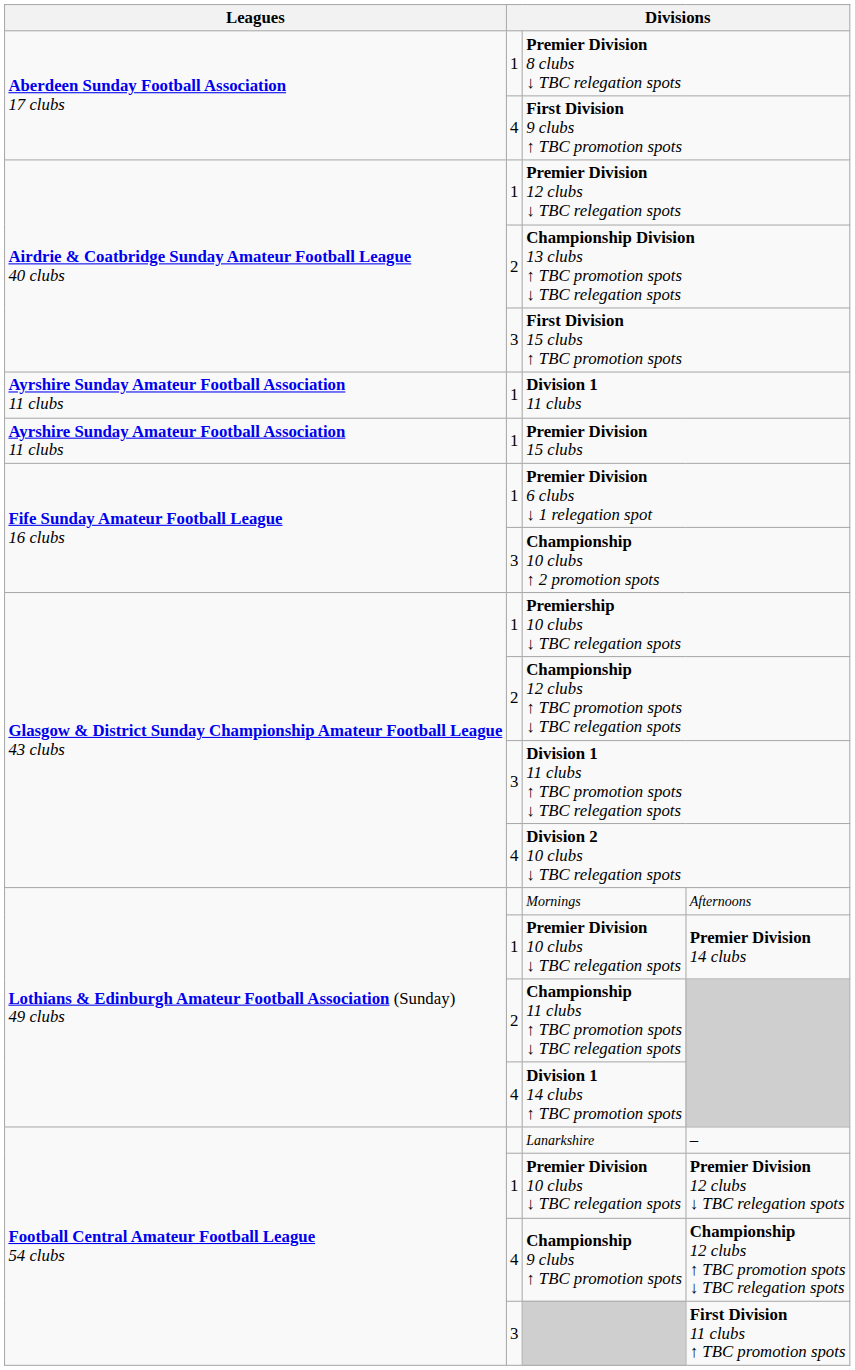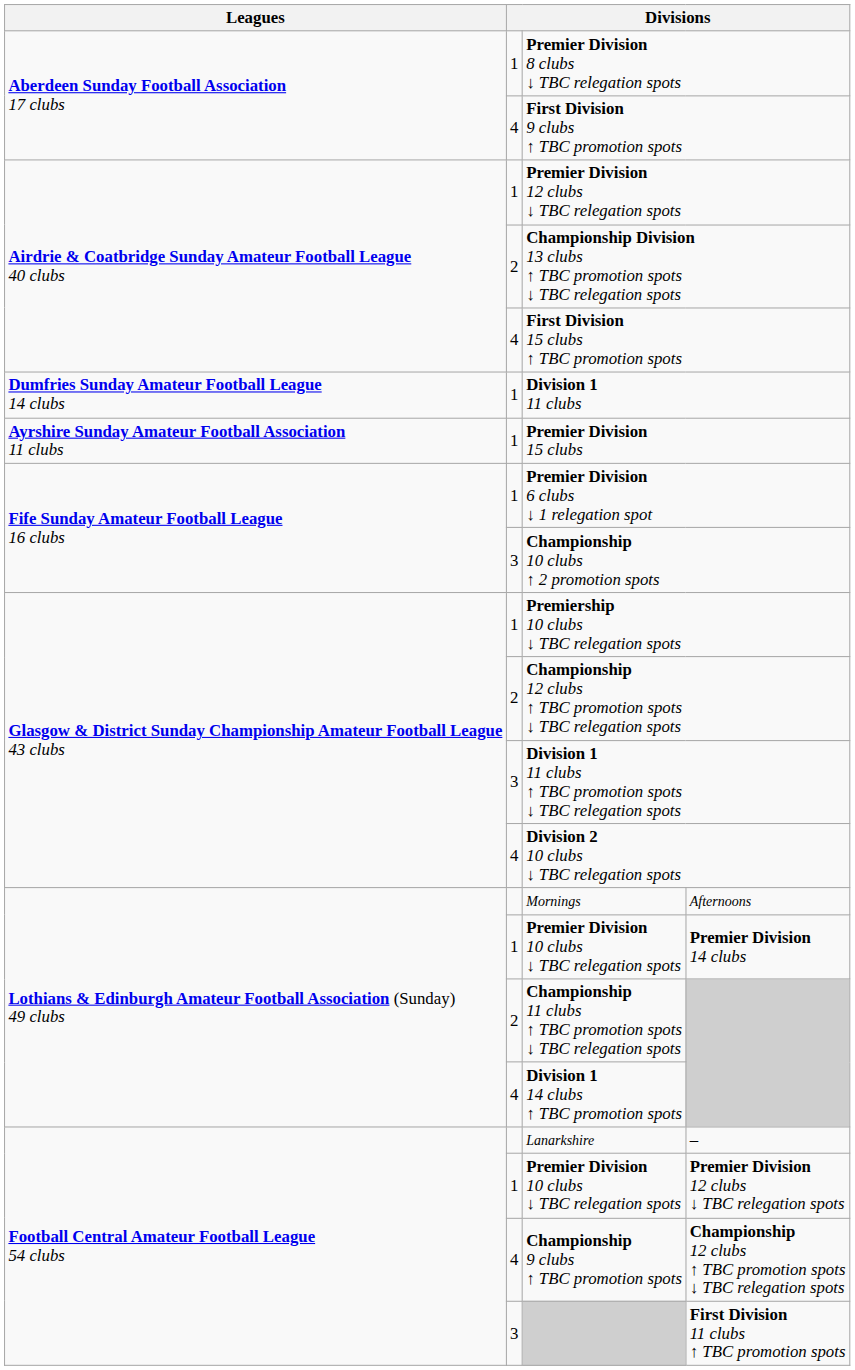 <table class="wikitable">
 <tr>
 <th>Leagues</th>
 <th colspan="3">Divisions</th>
 </tr>
 <tr>
 <td rowspan="2"><strong><a href='#'>Aberdeen Sunday Football Association</a></strong><br><em>17 clubs</em></td>
 <td>1</td>
 <td colspan="2"><strong>Premier Division</strong><br><em>8 clubs</em><br><em>↓ TBC relegation spots</em></td>
 </tr>
 <tr>
 <td>4</td>
 <td colspan="2"><strong>First Division</strong><br><em>9 clubs</em><br><em>↑ TBC promotion spots</em></td>
 </tr>
 <tr>
 <td rowspan="3"><strong><a href='#'>Airdrie & Coatbridge Sunday Amateur Football League</a></strong><br><em>40 clubs</em></td>
 <td>1</td>
 <td colspan="2"><strong>Premier Division</strong><br><em>12 clubs</em><br><em>↓ TBC relegation spots</em></td>
 </tr>
 <tr>
 <td>2</td>
 <td colspan="2"><strong>Championship Division</strong><br><em>13 clubs</em><br><em>↑ TBC promotion spots</em><br><em>↓ TBC relegation spots</em></td>
 </tr>
 <tr>
-<td>3</td>
+<td>4</td>
 <td colspan="2"><strong>First Division</strong><br><em>15 clubs</em><br><em>↑ TBC promotion spots</em></td>
 </tr>
 <tr>
-<td><strong><a href='#'>Ayrshire Sunday Amateur Football Association</a></strong><br><em>11 clubs</em></td>
+<td><strong><a href='#'>Dumfries Sunday Amateur Football League</a></strong><br><em>14 clubs</em></td>
 <td>1</td>
 <td colspan="2"><strong>Division 1</strong><br><em>11 clubs</em></td>
 </tr>
 <tr>
 <td><strong><a href='#'>Ayrshire Sunday Amateur Football Association</a></strong><br><em>11 clubs</em></td>
 <td>1</td>
 <td colspan="2"><strong>Premier Division</strong><br><em>15 clubs</em></td>
 </tr>
 <tr>
 <td rowspan="2"><strong><a href='#'>Fife Sunday Amateur Football League</a></strong><br><em>16 clubs</em></td>
 <td>1</td>
 <td colspan="2"><strong>Premier Division</strong><br><em>6 clubs</em><br><em>↓ 1 relegation spot</em></td>
 </tr>
 <tr>
 <td>3</td>
 <td colspan="2"><strong>Championship</strong><br><em>10 clubs</em><br><em>↑ 2 promotion spots</em></td>
 </tr>
 <tr>
 <td rowspan="4"><strong><a href='#'>Glasgow & District Sunday Championship Amateur Football League</a></strong><br><em>43 clubs</em></td>
 <td>1</td>
 <td colspan="2"><strong>Premiership</strong><br><em>10 clubs</em><br><em>↓ TBC relegation spots</em></td>
 </tr>
 <tr>
 <td>2</td>
 <td colspan="2"><strong>Championship</strong><br><em>12 clubs</em><br><em>↑ TBC promotion spots</em><br><em>↓ TBC relegation spots</em></td>
 </tr>
 <tr>
 <td>3</td>
 <td colspan="2"><strong>Division 1</strong><br><em>11 clubs</em><br><em>↑ TBC promotion spots</em><br><em>↓ TBC relegation spots</em></td>
 </tr>
 <tr>
 <td>4</td>
 <td colspan="2"><strong>Division 2</strong><br><em>10 clubs</em><br><em>↓ TBC relegation spots</em></td>
 </tr>
 <tr>
 <td rowspan="4"><strong><a href='#'>Lothians & Edinburgh Amateur Football Association</a></strong> (Sunday)<br><em>49 clubs</em></td>
 <td></td>
 <td><em><small>Mornings</small></em></td>
 <td><em><small>Afternoons</small></em></td>
 </tr>
 <tr>
 <td>1</td>
 <td><strong>Premier Division</strong><br><em>10 clubs</em><br><em>↓ TBC relegation spots</em></td>
 <td><strong>Premier Division</strong><br><em>14 clubs</em></td>
 </tr>
 <tr>
 <td>2</td>
 <td><strong>Championship</strong><br><em>11 clubs</em><br><em>↑ TBC promotion spots</em><br><em>↓ TBC relegation spots</em></td>
 <th rowspan="2" style="background-color: #cfcfcf"></th>
 </tr>
 <tr>
 <td>4</td>
 <td><strong>Division 1</strong><br><em>14 clubs</em><br><em>↑ TBC promotion spots</em></td>
 </tr>
 <tr>
 <td rowspan="4"><strong><a href='#'>Football Central Amateur Football League</a></strong><br><em>54 clubs</em></td>
 <td></td>
 <td><em><small>Lanarkshire</small></em></td>
 <td>–</td>
 </tr>
 <tr>
 <td>1</td>
 <td><strong>Premier Division</strong><br><em>10 clubs</em><br><em>↓ TBC relegation spots</em></td>
 <td><strong>Premier Division</strong><br><em>12 clubs</em><br><em>↓ TBC relegation spots</em></td>
 </tr>
 <tr>
 <td>4</td>
 <td><strong>Championship</strong><br><em>9 clubs</em><br><em>↑ TBC promotion spots</em></td>
 <td><strong>Championship</strong><br><em>12 clubs</em><br><em>↑ TBC promotion spots</em><br><em>↓ TBC relegation spots</em></td>
 </tr>
 <tr>
 <td>3</td>
 <th style="background-color: #cfcfcf"></th>
 <td><strong>First Division</strong><br><em>11 clubs</em><br><em>↑ TBC promotion spots</em></td>
 </tr>
 </table>
